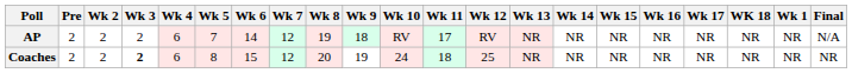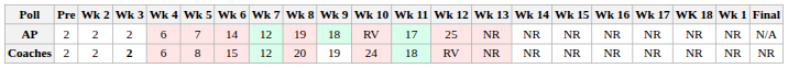 <table class="wikitable" style="white-space:nowrap; text-align:center;">
 <tr>
 <th>Poll</th>
 <th>Pre</th>
 <th>Wk 2</th>
 <th>Wk 3</th>
 <th>Wk 4</th>
 <th>Wk 5</th>
 <th>Wk 6</th>
 <th>Wk 7</th>
 <th>Wk 8</th>
 <th>Wk 9</th>
 <th>Wk 10</th>
 <th>Wk 11</th>
 <th>Wk 12</th>
 <th>Wk 13</th>
 <th>Wk 14</th>
 <th>Wk 15</th>
 <th>Wk 16</th>
 <th>Wk 17</th>
 <th>WK 18</th>
 <th>Wk 1</th>
 <th>Final</th>
 </tr>
 <tr>
 <th scope="row">AP</th>
 <td style="background:#FFF;">2</td>
 <td style="background:#FFF;">2</td>
 <td style="background:#FFF;">2</td>
 <td style="background:#FFE6E6;">6</td>
 <td style="background:#FFE6E6;">7</td>
 <td style="background:#FFE6E6;">14</td>
 <td style="background:#D8FFEB;">12</td>
 <td style="background:#FFE6E6;">19</td>
 <td style="background:#D8FFEB;">18</td>
 <td style="background:#FFE6E6;">RV</td>
 <td style="background:#D8FFEB;">17</td>
-<td style="background:#FFE6E6;">RV</td>
+<td style="background:#FFE6E6;">25</td>
 <td style="background:#FFE6E6;">NR</td>
 <td style="background:#FFF;">NR</td>
 <td style="background:#FFF;">NR</td>
 <td style="background:#FFF;">NR</td>
 <td style="background:#FFF;">NR</td>
 <td style="background:#FFF;">NR</td>
 <td style="background:#FFF;">NR</td>
 <td style="background:#FFF;">N/A</td>
 </tr>
 <tr>
 <th scope="row">Coaches</th>
 <td style="background:#FFF;">2</td>
 <td style="background:#FFF;">2</td>
 <td style="background:#FFF;"><strong>2</strong></td>
 <td style="background:#FFE6E6;">6</td>
 <td style="background:#FFE6E6;">8</td>
 <td style="background:#FFE6E6;">15</td>
 <td style="background:#D8FFEB;">12</td>
 <td style="background:#FFE6E6;">20</td>
 <td style="background:#FFF;">19</td>
 <td style="background:#FFE6E6;">24</td>
 <td style="background:#D8FFEB;">18</td>
-<td style="background:#FFE6E6;">25</td>
+<td style="background:#FFE6E6;">RV</td>
 <td style="background:#FFE6E6;">NR</td>
 <td style="background:#FFF;">NR</td>
 <td style="background:#FFF;">NR</td>
 <td style="background:#FFF;">NR</td>
 <td style="background:#FFF;">NR</td>
 <td style="background:#FFF;">NR</td>
 <td style="background:#FFF;">NR</td>
 <td style="background:#FFF;">NR</td>
 </tr>
 </table>
